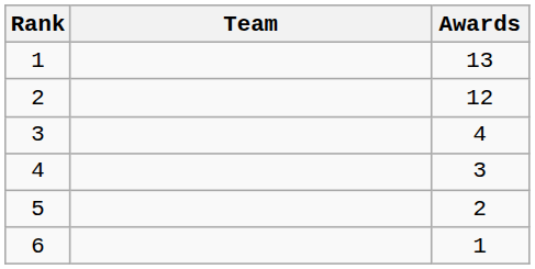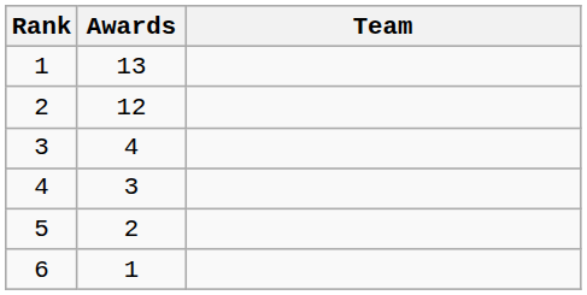 <table class="wikitable sortable">
 <tr>
 <th width=25>Rank</th>
+<th width=50>Awards</th>
 <th width=200>Team</th>
-<th width=50>Awards</th>
 </tr>
 <tr>
 <td align=center>1</td>
+<td align=center>13</td>
 <td align:left></td>
-<td align=center>13</td>
 </tr>
 <tr>
 <td align=center>2</td>
+<td align=center>12</td>
 <td align:left></td>
-<td align=center>12</td>
 </tr>
 <tr>
 <td align=center>3</td>
+<td align=center>4</td>
 <td align:left></td>
-<td align=center>4</td>
 </tr>
 <tr>
 <td align=center>4</td>
+<td align=center>3</td>
 <td align:left></td>
-<td align=center>3</td>
 </tr>
 <tr>
 <td align=center>5</td>
+<td align=center>2</td>
 <td align:left></td>
-<td align=center>2</td>
 </tr>
 <tr>
 <td align=center>6</td>
+<td align=center>1</td>
 <td align:left></td>
-<td align=center>1</td>
 </tr>
 </table>
